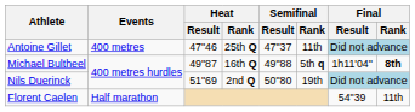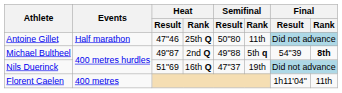 <table class=wikitable style="font-size:90%">
 <tr>
 <th rowspan="2">Athlete</th>
 <th rowspan="2">Events</th>
 <th colspan="2">Heat</th>
 <th colspan="2">Semifinal</th>
 <th colspan="2">Final</th>
 </tr>
 <tr>
 <th>Result</th>
 <th>Rank</th>
 <th>Result</th>
 <th>Rank</th>
 <th>Result</th>
 <th>Rank</th>
 </tr>
 <tr>
 <td><a href='#'>Antoine Gillet</a></td>
-<td><a href='#'>400 metres</a></td>
+<td><a href='#'>Half marathon</a></td>
 <td align=center>47"46</td>
 <td align=center>25th <strong>Q</strong></td>
-<td align=center>47"37</td>
+<td align=center>50"80</td>
 <td align=center>11th</td>
 <td colspan=2 bgcolor=lightblue align=center>Did not advance</td>
 </tr>
 <tr>
 <td><a href='#'>Michael Bultheel</a></td>
 <td rowspan=2><a href='#'>400 metres hurdles</a></td>
 <td align=center>49"87</td>
-<td align=center>16th <strong>Q</strong></td>
+<td align=center>2nd <strong>Q</strong></td>
 <td align=center>49"88</td>
 <td align=center>5th <strong>q</strong></td>
-<td align=center>1h11'04"</td>
+<td align=center>54"39</td>
 <td align=center><strong>8th</strong></td>
 </tr>
 <tr>
 <td><a href='#'>Nils Duerinck</a></td>
 <td align=center>51"69</td>
-<td align=center>2nd <strong>Q</strong></td>
-<td align=center>50"80</td>
+<td align=center>16th <strong>Q</strong></td>
+<td align=center>47"37</td>
 <td align=center>19th</td>
 <td colspan=2 bgcolor=lightblue align=center>Did not advance</td>
 </tr>
 <tr>
 <td><a href='#'>Florent Caelen</a></td>
-<td><a href='#'>Half marathon</a></td>
+<td><a href='#'>400 metres</a></td>
 <td colspan=4 bgcolor=wheat></td>
-<td align=center>54"39</td>
+<td align=center>1h11'04"</td>
 <td align=center>11th</td>
 </tr>
 </table>
